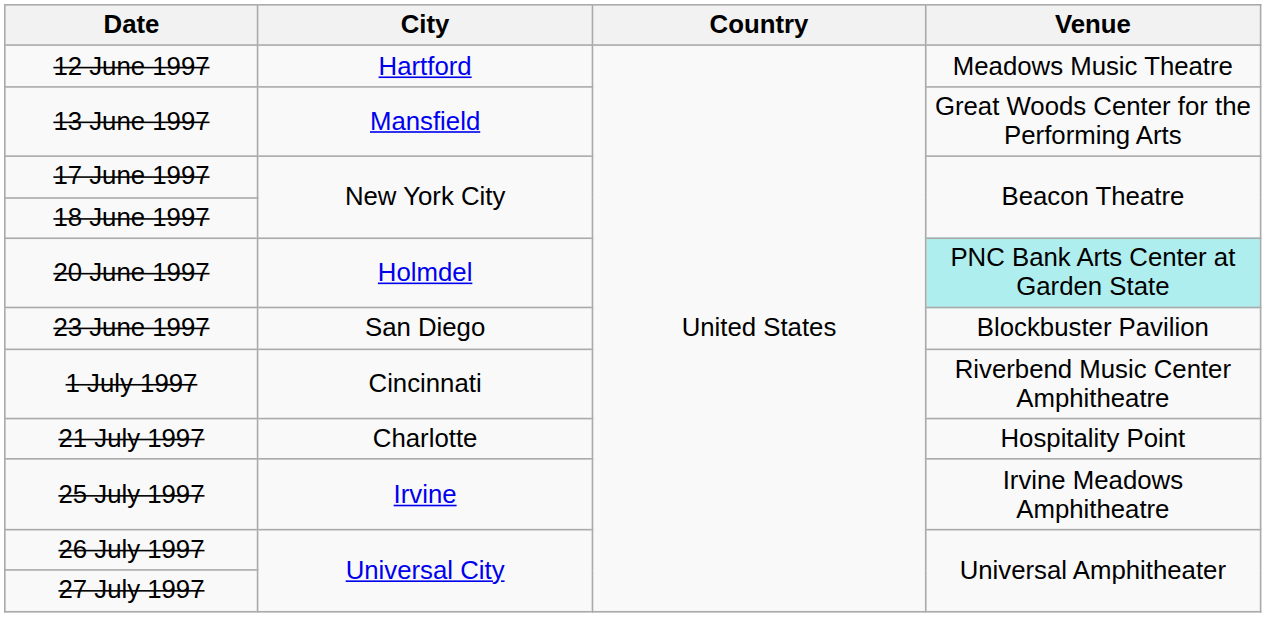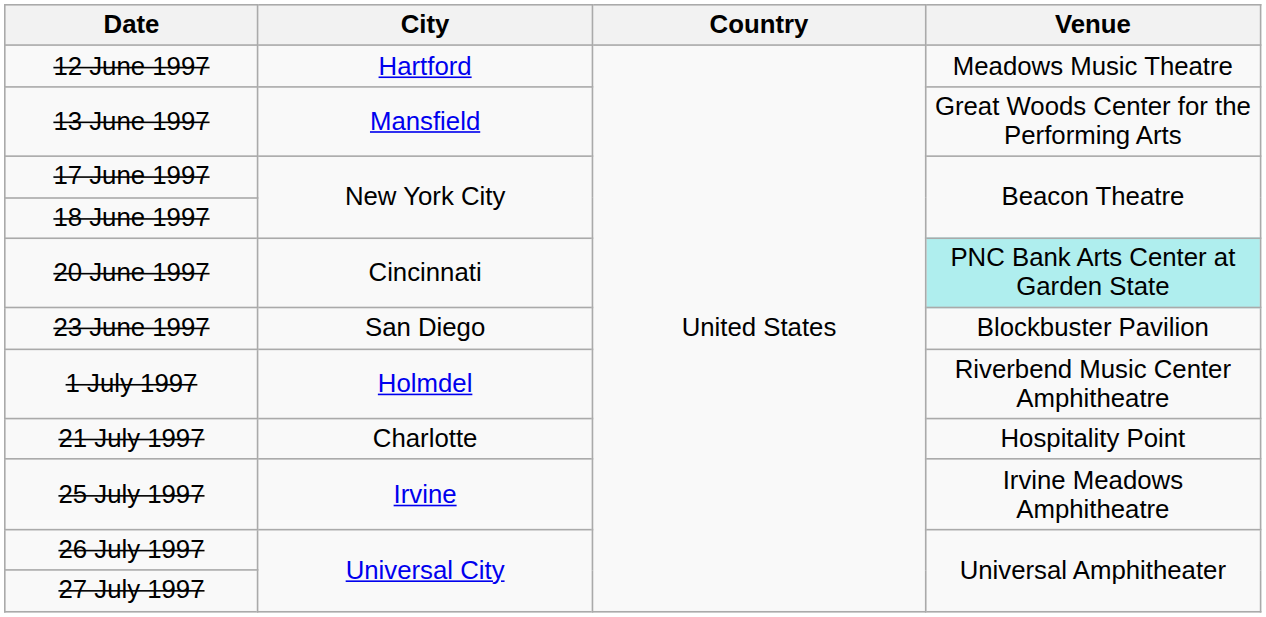 <table class="wikitable" style="text-align:center;">
 <tr>
 <th style="width:150px;">Date</th>
 <th style="width:200px;">City</th>
 <th style="width:200px;">Country</th>
 <th style="width:200px;">Venue</th>
 </tr>
 <tr>
 <td><s>12 June 1997</s></td>
 <td><a href='#'>Hartford</a></td>
 <td rowspan="11">United States</td>
 <td>Meadows Music Theatre</td>
 </tr>
 <tr>
 <td><s>13 June 1997</s></td>
 <td><a href='#'>Mansfield</a></td>
 <td>Great Woods Center for the Performing Arts</td>
 </tr>
 <tr>
 <td><s>17 June 1997</s></td>
 <td rowspan="2">New York City</td>
 <td rowspan="2">Beacon Theatre</td>
 </tr>
 <tr>
 <td><s>18 June 1997</s></td>
 </tr>
 <tr>
 <td><s>20 June 1997</s></td>
-<td><a href='#'>Holmdel</a></td>
+<td>Cincinnati</td>
 <td style="background: paleturquoise;">PNC Bank Arts Center at Garden State</td>
 </tr>
 <tr>
 <td><s>23 June 1997</s></td>
 <td>San Diego</td>
 <td>Blockbuster Pavilion</td>
 </tr>
 <tr>
 <td><s>1 July 1997</s></td>
-<td>Cincinnati</td>
+<td><a href='#'>Holmdel</a></td>
 <td>Riverbend Music Center Amphitheatre</td>
 </tr>
 <tr>
 <td><s>21 July 1997</s></td>
 <td>Charlotte</td>
 <td>Hospitality Point</td>
 </tr>
 <tr>
 <td><s>25 July 1997</s></td>
 <td><a href='#'>Irvine</a></td>
 <td>Irvine Meadows Amphitheatre</td>
 </tr>
 <tr>
 <td><s>26 July 1997</s></td>
 <td rowspan="2"><a href='#'>Universal City</a></td>
 <td rowspan="2">Universal Amphitheater</td>
 </tr>
 <tr>
 <td><s>27 July 1997</s></td>
 </tr>
 </table>
